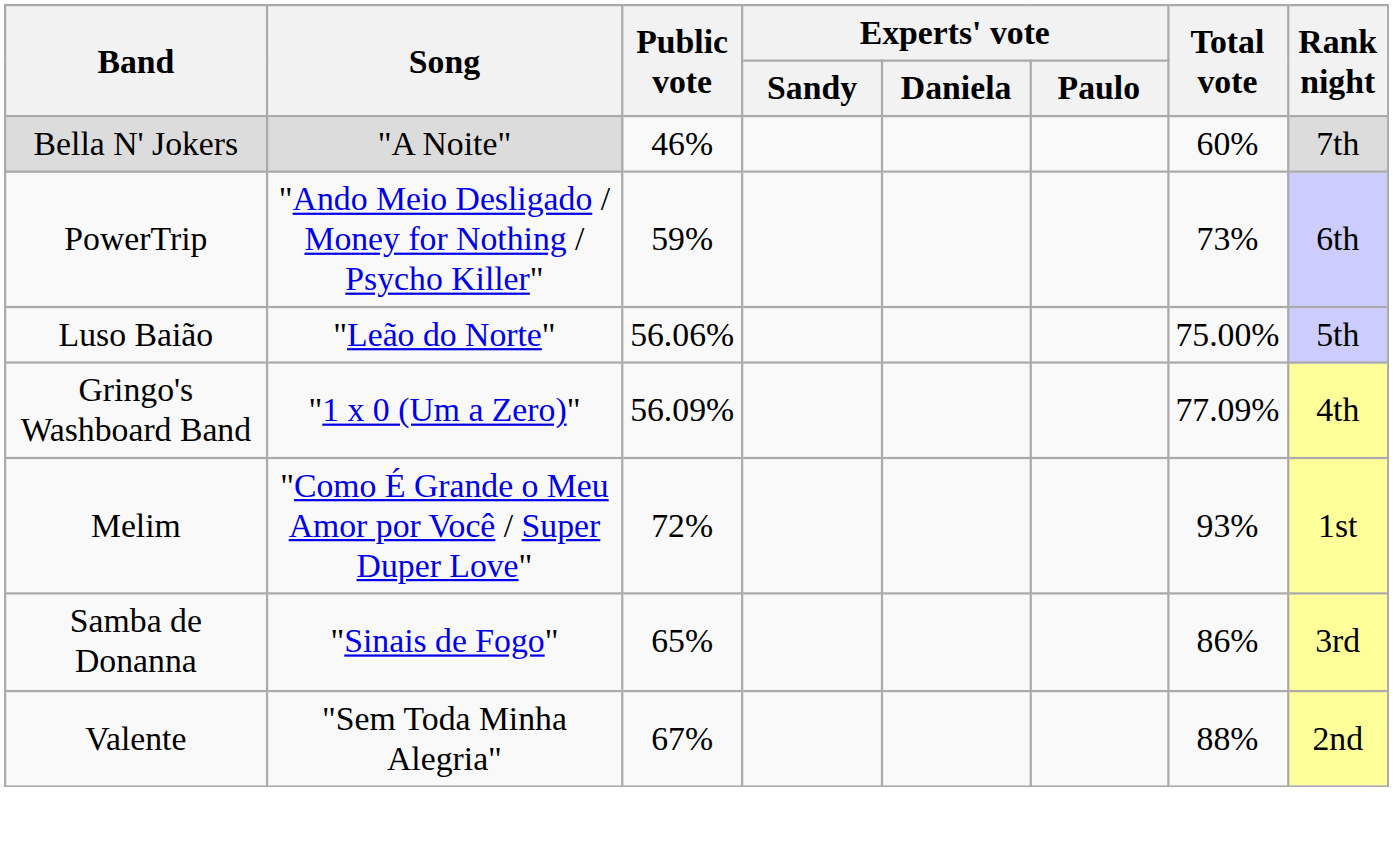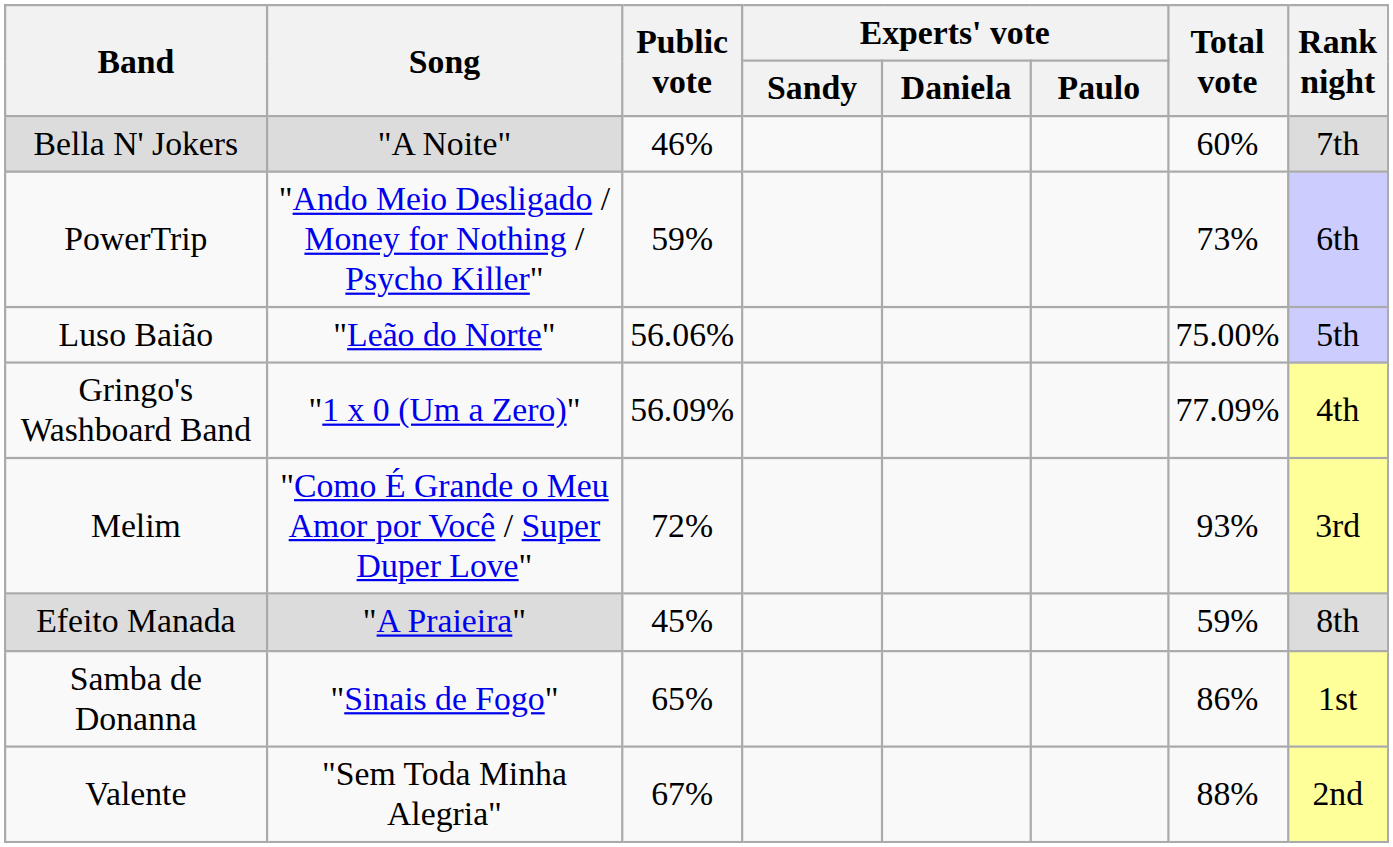 <table class="wikitable" style="font-size:95%; text-align:center" width="100%">
 <tr>
 <th width="135" rowspan=2>Band</th>
 <th width="205" rowspan=2>Song</th>
 <th width="040" rowspan=2>Public<br>vote</th>
 <th colspan=3>Experts' vote</th>
 <th width="040" rowspan=2>Total<br>vote</th>
 <th width="040" rowspan=2>Rank<br>night</th>
 </tr>
 <tr>
 <th width="065">Sandy</th>
 <th width="065">Daniela</th>
 <th width="065">Paulo</th>
 </tr>
 <tr>
 <td bgcolor="#DCDCDC">Bella N' Jokers</td>
 <td bgcolor="#DCDCDC">"A Noite"</td>
 <td>46%</td>
 <td></td>
 <td></td>
 <td></td>
 <td>60%</td>
 <td bgcolor="#DCDCDC">7th</td>
 </tr>
 <tr>
 <td>PowerTrip</td>
 <td>"<a href='#'>Ando Meio Desligado</a> / <a href='#'>Money for Nothing</a> / <a href='#'>Psycho Killer</a>"</td>
 <td>59%</td>
 <td></td>
 <td></td>
 <td></td>
 <td>73%</td>
 <td bgcolor="#CCCCFF">6th</td>
 </tr>
 <tr>
 <td>Luso Baião</td>
 <td>"<a href='#'>Leão do Norte</a>"</td>
 <td>56.06%</td>
 <td></td>
 <td></td>
 <td></td>
 <td>75.00%</td>
 <td bgcolor="#CCCCFF">5th</td>
 </tr>
 <tr>
 <td>Gringo's Washboard Band</td>
 <td>"<a href='#'>1 x 0 (Um a Zero)</a>"</td>
 <td>56.09%</td>
 <td></td>
 <td></td>
 <td></td>
 <td>77.09%</td>
 <td bgcolor="#FFFF99">4th</td>
 </tr>
 <tr>
 <td>Melim</td>
 <td>"<a href='#'>Como É Grande o Meu Amor por Você</a> / <a href='#'>Super Duper Love</a>"</td>
 <td>72%</td>
 <td></td>
 <td></td>
 <td></td>
 <td>93%</td>
-<td bgcolor="#FFFF99">1st</td>
+<td bgcolor="#FFFF99">3rd</td>
+</tr>
+<tr>
+<td bgcolor="#DCDCDC">Efeito Manada</td>
+<td bgcolor="#DCDCDC">"<a href='#'>A Praieira</a>"</td>
+<td>45%</td>
+<td></td>
+<td></td>
+<td></td>
+<td>59%</td>
+<td bgcolor="DCDCDC">8th</td>
 </tr>
 <tr>
 <td>Samba de Donanna</td>
 <td>"<a href='#'>Sinais de Fogo</a>"</td>
 <td>65%</td>
 <td></td>
 <td></td>
 <td></td>
 <td>86%</td>
-<td bgcolor="#FFFF99">3rd</td>
+<td bgcolor="#FFFF99">1st</td>
 </tr>
 <tr>
 <td>Valente</td>
 <td>"Sem Toda Minha Alegria"</td>
 <td>67%</td>
 <td></td>
 <td></td>
 <td></td>
 <td>88%</td>
 <td bgcolor="#FFFF99">2nd</td>
 </tr>
 </table>
